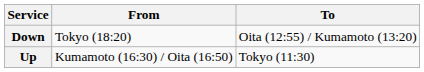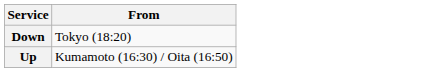 <table class="wikitable">
 <tr>
 <th>Service</th>
 <th>From</th>
-<th>To</th>
 </tr>
 <tr>
 <th>Down</th>
 <td>Tokyo (18:20)</td>
-<td>Oita (12:55) / Kumamoto (13:20)</td>
 </tr>
 <tr>
 <th>Up</th>
 <td>Kumamoto (16:30) / Oita (16:50)</td>
-<td>Tokyo (11:30)</td>
 </tr>
 </table>
